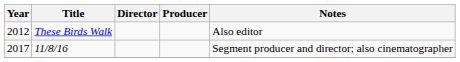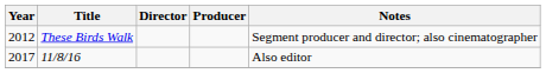 <table class="wikitable plainrowheaders">
 <tr>
 <th>Year</th>
 <th>Title</th>
 <th>Director</th>
 <th>Producer</th>
 <th>Notes</th>
 </tr>
 <tr>
 <td>2012</td>
 <td><em><a href='#'>These Birds Walk</a></em></td>
 <td></td>
 <td></td>
-<td>Also editor</td>
+<td>Segment producer and director; also cinematographer</td>
 </tr>
 <tr>
 <td>2017</td>
 <td><em>11/8/16</em></td>
 <td></td>
 <td></td>
-<td>Segment producer and director; also cinematographer</td>
+<td>Also editor</td>
 </tr>
 <tr>
 </tr>
 </table>
